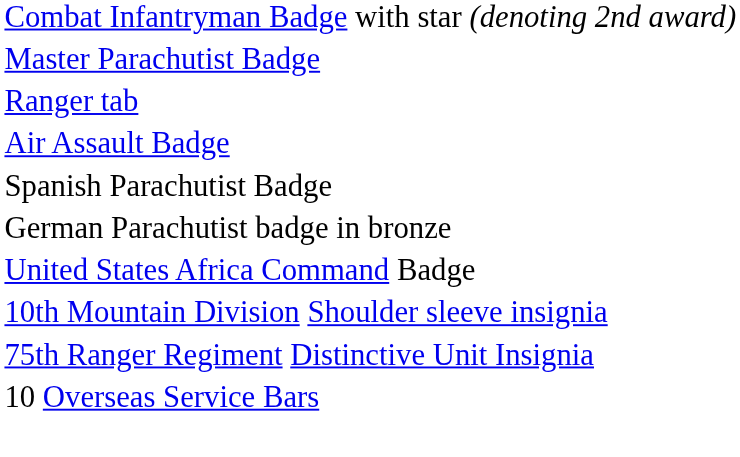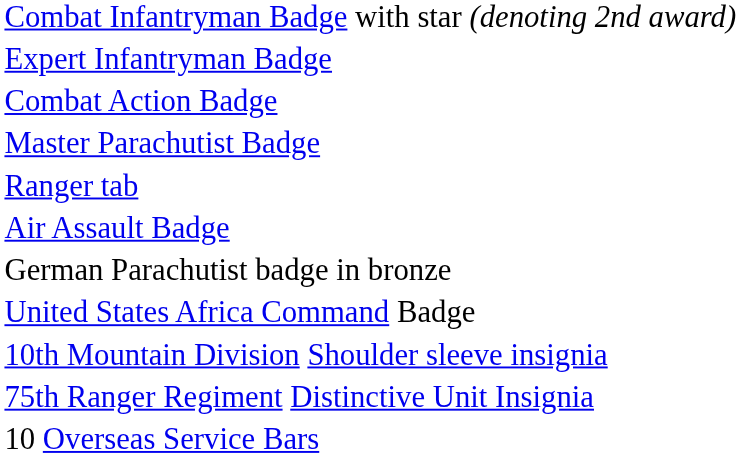 <table>
 <tr>
 <td></td>
 <td><a href='#'>Combat Infantryman Badge</a> with star <em>(denoting 2nd award)</em></td>
+</tr>
+<tr>
+<td></td>
+<td><a href='#'>Expert Infantryman Badge</a></td>
+</tr>
+<tr>
+<td></td>
+<td><a href='#'>Combat Action Badge</a></td>
 </tr>
 <tr>
 <td></td>
 <td><a href='#'>Master Parachutist Badge</a></td>
 </tr>
 <tr>
 <td></td>
 <td><a href='#'>Ranger tab</a></td>
 </tr>
 <tr>
 <td></td>
 <td><a href='#'>Air Assault Badge</a></td>
-</tr>
-<tr>
-<td></td>
-<td>Spanish Parachutist Badge</td>
 </tr>
 <tr>
 <td></td>
 <td>German Parachutist badge in bronze</td>
 </tr>
 <tr>
 <td></td>
 <td><a href='#'>United States Africa Command</a> Badge</td>
 </tr>
 <tr>
 <td></td>
 <td><a href='#'>10th Mountain Division</a> <a href='#'>Shoulder sleeve insignia</a></td>
 </tr>
 <tr>
 <td></td>
 <td><a href='#'>75th Ranger Regiment</a> <a href='#'>Distinctive Unit Insignia</a></td>
 </tr>
 <tr>
 <td></td>
 <td>10 <a href='#'>Overseas Service Bars</a></td>
 </tr>
 </table>
